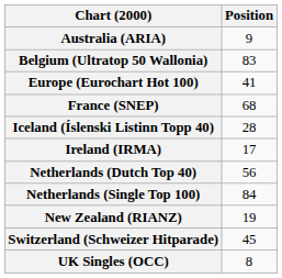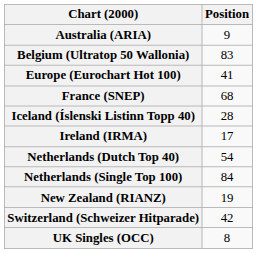 <table class="wikitable sortable plainrowheaders" style="text-align:center">
 <tr>
 <th>Chart (2000)</th>
 <th>Position</th>
 </tr>
 <tr>
 <th scope="row">Australia (ARIA)</th>
 <td>9</td>
 </tr>
 <tr>
 <th scope="row">Belgium (Ultratop 50 Wallonia)</th>
 <td>83</td>
 </tr>
 <tr>
 <th scope="row">Europe (Eurochart Hot 100)</th>
 <td>41</td>
 </tr>
 <tr>
 <th scope="row">France (SNEP)</th>
 <td>68</td>
 </tr>
 <tr>
 <th scope="row">Iceland (Íslenski Listinn Topp 40)</th>
 <td>28</td>
 </tr>
 <tr>
 <th scope="row">Ireland (IRMA)</th>
 <td>17</td>
 </tr>
 <tr>
 <th scope="row">Netherlands (Dutch Top 40)</th>
-<td>56</td>
+<td>54</td>
 </tr>
 <tr>
 <th scope="row">Netherlands (Single Top 100)</th>
 <td>84</td>
 </tr>
 <tr>
 <th scope="row">New Zealand (RIANZ)</th>
 <td>19</td>
 </tr>
 <tr>
 <th scope="row">Switzerland (Schweizer Hitparade)</th>
-<td>45</td>
+<td>42</td>
 </tr>
 <tr>
 <th scope="row">UK Singles (OCC)</th>
 <td>8</td>
 </tr>
 </table>
